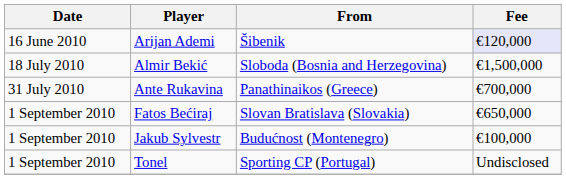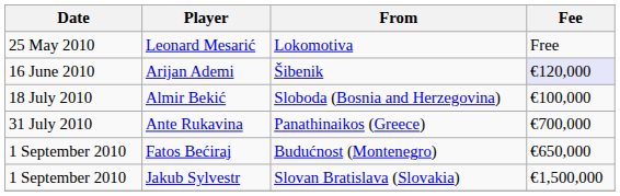 <table class="wikitable" style="text-align:center; font-size:95%;width:65%; text-align:left">
 <tr>
 <th>Date</th>
 <th>Player</th>
 <th>From</th>
 <th>Fee</th>
+</tr>
+<tr>
+<td>25 May 2010</td>
+<td><a href='#'>Leonard Mesarić</a></td>
+<td><a href='#'>Lokomotiva</a></td>
+<td>Free</td>
 </tr>
 <tr>
 <td>16 June 2010</td>
 <td><a href='#'>Arijan Ademi</a></td>
 <td><a href='#'>Šibenik</a></td>
 <td style="background: lavender;">€120,000</td>
 </tr>
 <tr>
 <td>18 July 2010</td>
 <td><a href='#'>Almir Bekić</a></td>
 <td><a href='#'>Sloboda</a> (<a href='#'>Bosnia and Herzegovina</a>)</td>
-<td>€1,500,000</td>
+<td>€100,000</td>
 </tr>
 <tr>
 <td>31 July 2010</td>
 <td><a href='#'>Ante Rukavina</a></td>
 <td><a href='#'>Panathinaikos</a> (<a href='#'>Greece</a>)</td>
 <td>€700,000</td>
 </tr>
 <tr>
 <td>1 September 2010</td>
 <td><a href='#'>Fatos Bećiraj</a></td>
-<td><a href='#'>Slovan Bratislava</a> (<a href='#'>Slovakia</a>)</td>
+<td><a href='#'>Budućnost</a> (<a href='#'>Montenegro</a>)</td>
 <td>€650,000</td>
 </tr>
 <tr>
 <td>1 September 2010</td>
 <td><a href='#'>Jakub Sylvestr</a></td>
-<td><a href='#'>Budućnost</a> (<a href='#'>Montenegro</a>)</td>
-<td>€100,000</td>
-</tr>
-<tr>
-<td>1 September 2010</td>
-<td><a href='#'>Tonel</a></td>
-<td><a href='#'>Sporting CP</a> (<a href='#'>Portugal</a>)</td>
-<td>Undisclosed</td>
+<td><a href='#'>Slovan Bratislava</a> (<a href='#'>Slovakia</a>)</td>
+<td>€1,500,000</td>
 </tr>
 <tr>
 </tr>
 </table>
